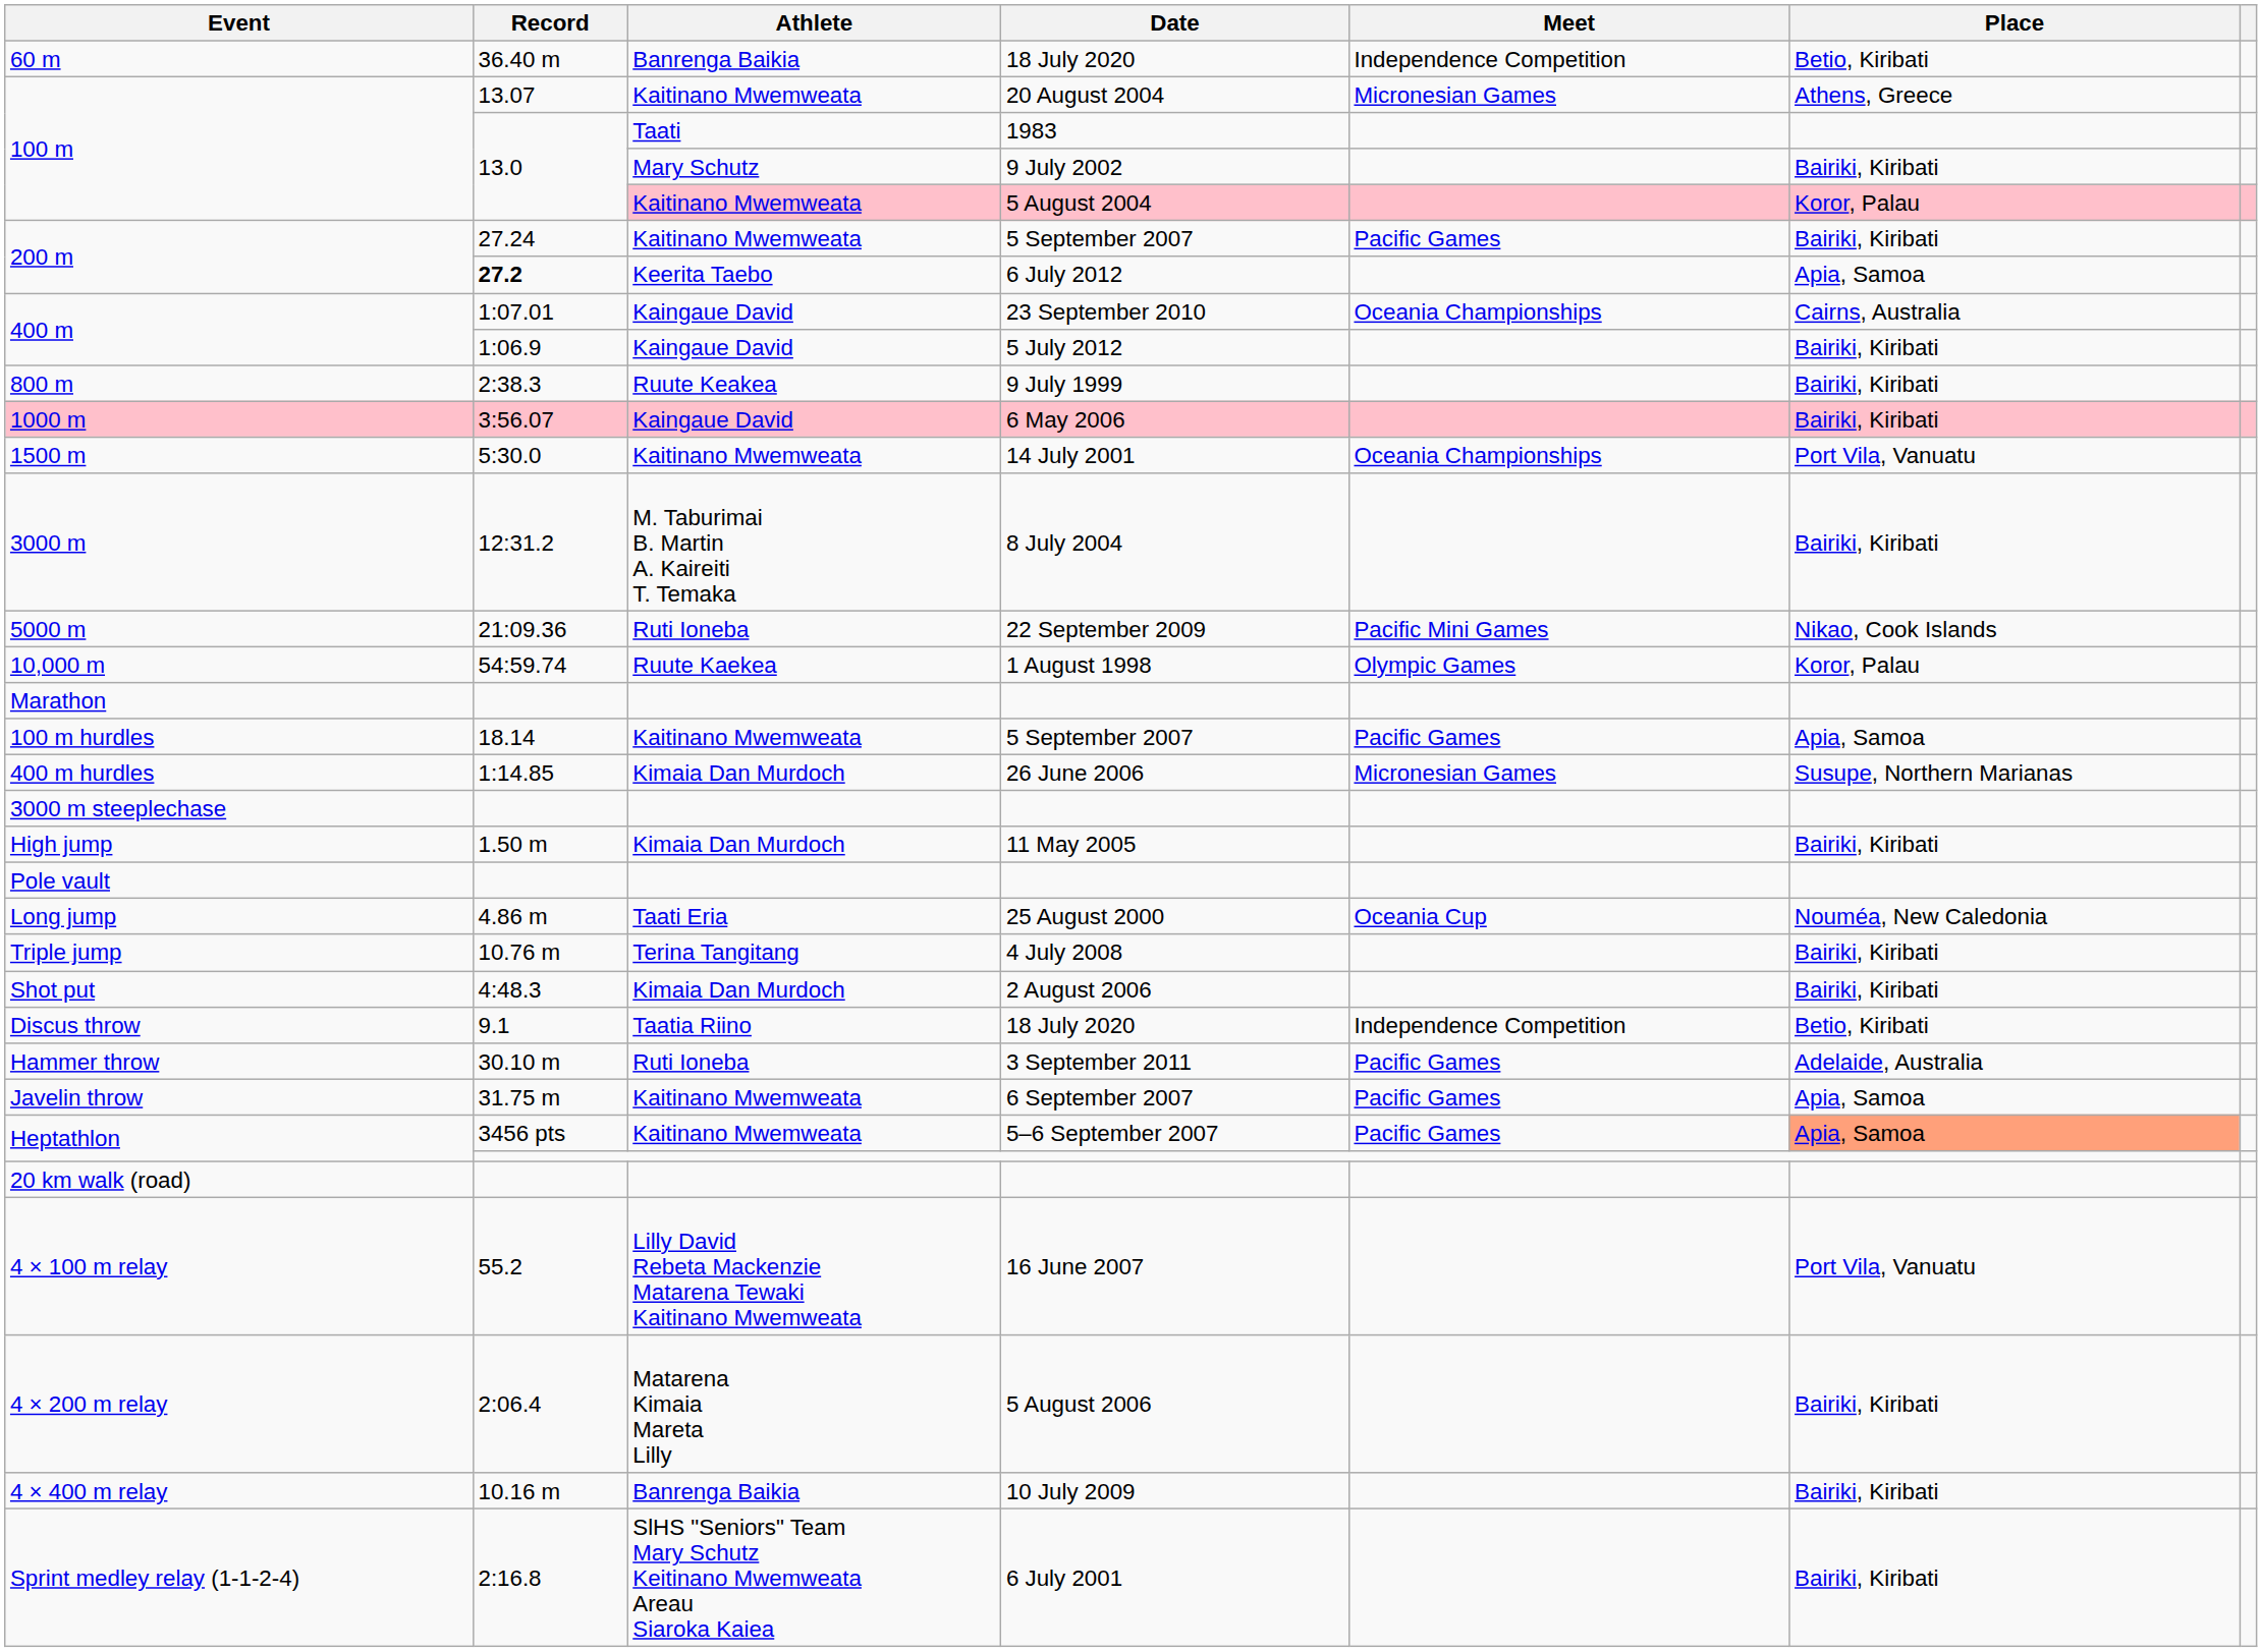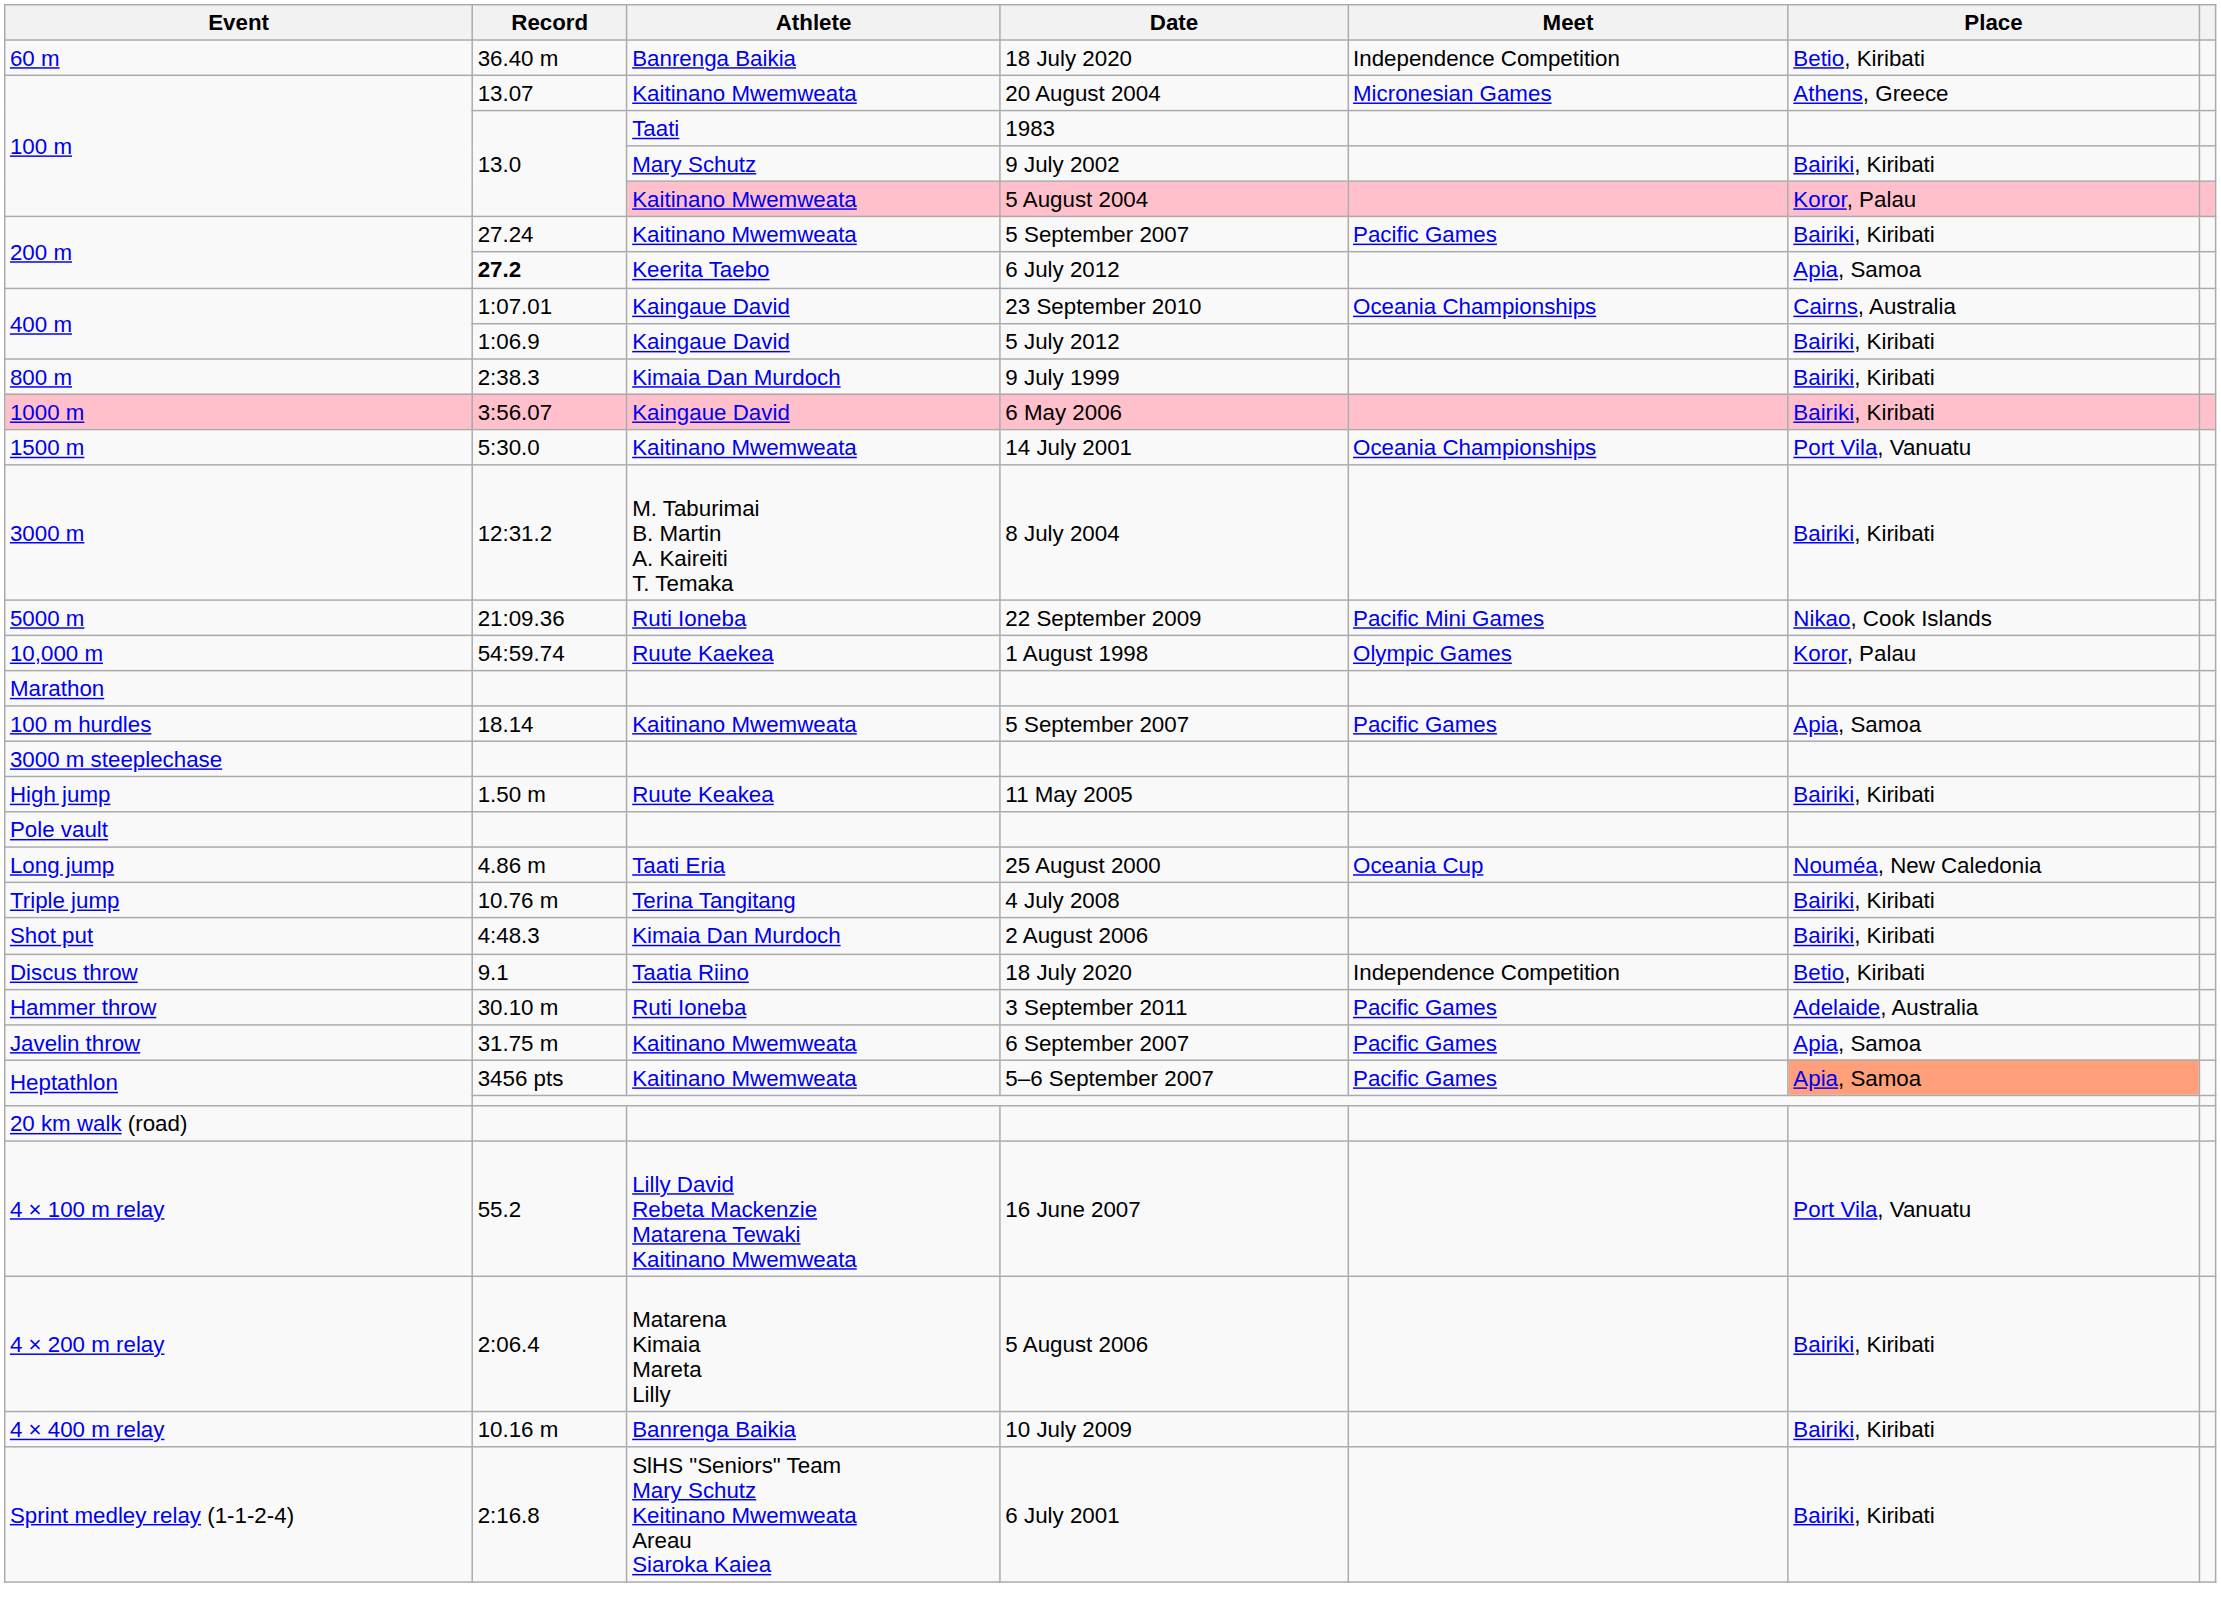 <table class="wikitable" style="font-size:95%; width: 95%;">
 <tr>
 <th>Event</th>
 <th>Record</th>
 <th>Athlete</th>
 <th>Date</th>
 <th>Meet</th>
 <th>Place</th>
 <th></th>
 </tr>
 <tr>
 <td><a href='#'>60 m</a></td>
 <td>36.40 m</td>
 <td><a href='#'>Banrenga Baikia</a></td>
 <td>18 July 2020</td>
 <td>Independence Competition</td>
 <td><a href='#'>Betio</a>, Kiribati</td>
 <td></td>
 </tr>
 <tr>
 <td rowspan=4><a href='#'>100 m</a></td>
 <td>13.07 </td>
 <td><a href='#'>Kaitinano Mwemweata</a></td>
 <td>20 August 2004</td>
 <td><a href='#'>Micronesian Games</a></td>
 <td><a href='#'>Athens</a>, Greece</td>
 <td></td>
 </tr>
 <tr>
 <td rowspan=3>13.0  </td>
 <td><a href='#'>Taati</a></td>
 <td>1983</td>
 <td></td>
 <td></td>
 <td></td>
 </tr>
 <tr>
 <td><a href='#'>Mary Schutz</a></td>
 <td>9 July 2002</td>
 <td></td>
 <td><a href='#'>Bairiki</a>, Kiribati</td>
 <td></td>
 </tr>
 <tr style="background:pink">
 <td><a href='#'>Kaitinano Mwemweata</a></td>
 <td>5 August 2004</td>
 <td></td>
 <td><a href='#'>Koror</a>, Palau</td>
 <td></td>
 </tr>
 <tr>
 <td rowspan=2><a href='#'>200 m</a></td>
 <td>27.24   </td>
 <td><a href='#'>Kaitinano Mwemweata</a></td>
 <td>5 September 2007</td>
 <td><a href='#'>Pacific Games</a></td>
 <td><a href='#'>Bairiki</a>, Kiribati</td>
 <td></td>
 </tr>
 <tr>
 <td><strong>27.2  </strong></td>
 <td><a href='#'>Keerita Taebo</a></td>
 <td>6 July 2012</td>
 <td></td>
 <td><a href='#'>Apia</a>, Samoa</td>
 <td></td>
 </tr>
 <tr>
 <td rowspan=2><a href='#'>400 m</a></td>
 <td>1:07.01</td>
 <td><a href='#'>Kaingaue David</a></td>
 <td>23 September 2010</td>
 <td><a href='#'>Oceania Championships</a></td>
 <td><a href='#'>Cairns</a>, Australia</td>
 <td></td>
 </tr>
 <tr>
 <td>1:06.9 </td>
 <td><a href='#'>Kaingaue David</a></td>
 <td>5 July 2012</td>
 <td></td>
 <td><a href='#'>Bairiki</a>, Kiribati</td>
 <td></td>
 </tr>
 <tr>
 <td><a href='#'>800 m</a></td>
 <td>2:38.3</td>
-<td><a href='#'>Ruute Keakea</a></td>
+<td><a href='#'>Kimaia Dan Murdoch</a></td>
 <td>9 July 1999</td>
 <td></td>
 <td><a href='#'>Bairiki</a>, Kiribati</td>
 <td></td>
 </tr>
 <tr style="background:pink">
 <td><a href='#'>1000 m</a></td>
 <td>3:56.07</td>
 <td><a href='#'>Kaingaue David</a></td>
 <td>6 May 2006</td>
 <td></td>
 <td><a href='#'>Bairiki</a>, Kiribati</td>
 <td></td>
 </tr>
 <tr>
 <td><a href='#'>1500 m</a></td>
 <td>5:30.0</td>
 <td><a href='#'>Kaitinano Mwemweata</a></td>
 <td>14 July 2001</td>
 <td><a href='#'>Oceania Championships</a></td>
 <td><a href='#'>Port Vila</a>, Vanuatu</td>
 <td></td>
 </tr>
 <tr>
 <td><a href='#'>3000 m</a></td>
 <td>12:31.2</td>
 <td><br>M. Taburimai<br>B. Martin<br>A. Kaireiti<br>T. Temaka</td>
 <td>8 July 2004</td>
 <td></td>
 <td><a href='#'>Bairiki</a>, Kiribati</td>
 <td></td>
 </tr>
 <tr>
 <td><a href='#'>5000 m</a></td>
 <td>21:09.36</td>
 <td><a href='#'>Ruti Ioneba</a></td>
 <td>22 September 2009</td>
 <td><a href='#'>Pacific Mini Games</a></td>
 <td><a href='#'>Nikao</a>, Cook Islands</td>
 <td></td>
 </tr>
 <tr>
 <td><a href='#'>10,000 m</a></td>
 <td>54:59.74</td>
 <td><a href='#'>Ruute Kaekea</a></td>
 <td>1 August 1998</td>
 <td><a href='#'>Olympic Games</a></td>
 <td><a href='#'>Koror</a>, Palau</td>
 <td></td>
 </tr>
 <tr>
 <td><a href='#'>Marathon</a></td>
 <td></td>
 <td></td>
 <td></td>
 <td></td>
 <td></td>
 <td></td>
 </tr>
 <tr>
 <td><a href='#'>100 m hurdles</a></td>
 <td>18.14  </td>
 <td><a href='#'>Kaitinano Mwemweata</a></td>
 <td>5 September 2007</td>
 <td><a href='#'>Pacific Games</a></td>
 <td><a href='#'>Apia</a>, Samoa</td>
 <td></td>
 </tr>
 <tr>
-<td><a href='#'>400 m hurdles</a></td>
-<td>1:14.85</td>
-<td><a href='#'>Kimaia Dan Murdoch</a></td>
-<td>26 June 2006</td>
-<td><a href='#'>Micronesian Games</a></td>
-<td><a href='#'>Susupe</a>, Northern Marianas</td>
-<td></td>
-</tr>
-<tr>
 <td><a href='#'>3000 m steeplechase</a></td>
 <td></td>
 <td></td>
 <td></td>
 <td></td>
 <td></td>
 <td></td>
 </tr>
 <tr>
 <td><a href='#'>High jump</a></td>
 <td>1.50 m</td>
-<td><a href='#'>Kimaia Dan Murdoch</a></td>
+<td><a href='#'>Ruute Keakea</a></td>
 <td>11 May 2005</td>
 <td></td>
 <td><a href='#'>Bairiki</a>, Kiribati</td>
 <td></td>
 </tr>
 <tr>
 <td><a href='#'>Pole vault</a></td>
 <td></td>
 <td></td>
 <td></td>
 <td></td>
 <td></td>
 <td></td>
 </tr>
 <tr>
 <td><a href='#'>Long jump</a></td>
 <td>4.86 m </td>
 <td><a href='#'>Taati Eria</a></td>
 <td>25 August 2000</td>
 <td><a href='#'>Oceania Cup</a></td>
 <td><a href='#'>Nouméa</a>, New Caledonia</td>
 <td></td>
 </tr>
 <tr>
 <td><a href='#'>Triple jump</a></td>
 <td>10.76 m</td>
 <td><a href='#'>Terina Tangitang</a></td>
 <td>4 July 2008</td>
 <td></td>
 <td><a href='#'>Bairiki</a>, Kiribati</td>
 <td></td>
 </tr>
 <tr>
 <td><a href='#'>Shot put</a></td>
 <td>4:48.3 </td>
 <td><a href='#'>Kimaia Dan Murdoch</a></td>
 <td>2 August 2006</td>
 <td></td>
 <td><a href='#'>Bairiki</a>, Kiribati</td>
 <td></td>
 </tr>
 <tr>
 <td><a href='#'>Discus throw</a></td>
 <td>9.1  </td>
 <td><a href='#'>Taatia Riino</a></td>
 <td>18 July 2020</td>
 <td>Independence Competition</td>
 <td><a href='#'>Betio</a>, Kiribati</td>
 <td></td>
 </tr>
 <tr>
 <td><a href='#'>Hammer throw</a></td>
 <td>30.10 m</td>
 <td><a href='#'>Ruti Ioneba</a></td>
 <td>3 September 2011</td>
 <td><a href='#'>Pacific Games</a></td>
 <td><a href='#'>Adelaide</a>, Australia</td>
 <td></td>
 </tr>
 <tr>
 <td><a href='#'>Javelin throw</a></td>
 <td>31.75 m </td>
 <td><a href='#'>Kaitinano Mwemweata</a></td>
 <td>6 September 2007</td>
 <td><a href='#'>Pacific Games</a></td>
 <td><a href='#'>Apia</a>, Samoa</td>
 <td></td>
 </tr>
 <tr>
 <td rowspan=2><a href='#'>Heptathlon</a></td>
 <td>3456 pts</td>
 <td><a href='#'>Kaitinano Mwemweata</a></td>
 <td>5–6 September 2007</td>
 <td><a href='#'>Pacific Games</a></td>
 <td style="background: lightsalmon;"><a href='#'>Apia</a>, Samoa</td>
 <td></td>
 </tr>
 <tr>
 <td colspan=5></td>
 <td></td>
 </tr>
 <tr>
 <td><a href='#'>20 km walk</a> (road)</td>
 <td></td>
 <td></td>
 <td></td>
 <td></td>
 <td></td>
 <td></td>
 </tr>
 <tr>
 <td><a href='#'>4 × 100 m relay</a></td>
 <td>55.2</td>
 <td><br><a href='#'>Lilly David</a><br><a href='#'>Rebeta Mackenzie</a><br><a href='#'>Matarena Tewaki</a><br><a href='#'>Kaitinano Mwemweata</a></td>
 <td>16 June 2007</td>
 <td></td>
 <td><a href='#'>Port Vila</a>, Vanuatu</td>
 <td></td>
 </tr>
 <tr>
 <td><a href='#'>4 × 200 m relay</a></td>
 <td>2:06.4</td>
 <td><br>Matarena<br>Kimaia<br>Mareta<br>Lilly</td>
 <td>5 August 2006</td>
 <td></td>
 <td><a href='#'>Bairiki</a>, Kiribati</td>
 <td></td>
 </tr>
 <tr>
 <td><a href='#'>4 × 400 m relay</a></td>
 <td>10.16 m</td>
 <td><a href='#'>Banrenga Baikia</a></td>
 <td>10 July 2009</td>
 <td></td>
 <td><a href='#'>Bairiki</a>, Kiribati</td>
 <td></td>
 </tr>
 <tr>
 <td><a href='#'>Sprint medley relay</a> (1-1-2-4)</td>
 <td>2:16.8 </td>
 <td>SlHS "Seniors" Team<br><a href='#'>Mary Schutz</a><br><a href='#'>Keitinano Mwemweata</a><br>Areau<br><a href='#'>Siaroka Kaiea</a></td>
 <td>6 July 2001</td>
 <td></td>
 <td><a href='#'>Bairiki</a>, Kiribati</td>
 <td></td>
 </tr>
 </table>
